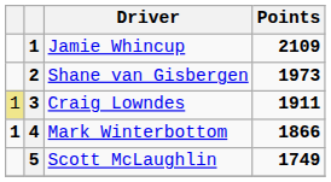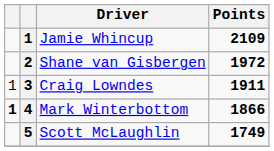 <table class="wikitable" style="font-size: 95%;">
 <tr>
 <th></th>
 <th></th>
 <th>Driver</th>
 <th>Points</th>
 </tr>
 <tr>
 <td align="left"></td>
 <th>1</th>
 <td> <a href='#'>Jamie Whincup</a></td>
 <td align="right"><strong>2109</strong></td>
 </tr>
 <tr>
 <td align="left"></td>
 <th>2</th>
 <td> <a href='#'>Shane van Gisbergen</a></td>
-<td align="right"><strong>1973</strong></td>
+<td align="right"><strong>1972</strong></td>
 </tr>
 <tr>
-<td align="left" style="background: khaki;"> 1</td>
+<td align="left"> 1</td>
 <th>3</th>
 <td> <a href='#'>Craig Lowndes</a></td>
 <td align="right"><strong>1911</strong></td>
 </tr>
 <tr>
 <td align="left"><strong> 1</strong></td>
 <th>4</th>
 <td> <a href='#'>Mark Winterbottom</a></td>
 <td align="right"><strong>1866</strong></td>
 </tr>
 <tr>
 <td align="left"></td>
 <th>5</th>
 <td> <a href='#'>Scott McLaughlin</a></td>
 <td align="right"><strong>1749</strong></td>
 </tr>
 <tr>
 </tr>
 </table>
